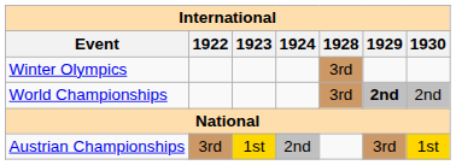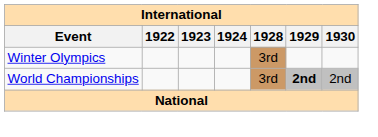 <table class="wikitable" style="text-align:center">
 <tr>
 <th style="background-color: #ffdead; " colspan=7 align=center>International</th>
 </tr>
 <tr>
 <th>Event</th>
 <th>1922</th>
 <th>1923</th>
 <th>1924</th>
 <th>1928</th>
 <th>1929</th>
 <th>1930</th>
 </tr>
 <tr>
 <td align=left><a href='#'>Winter Olympics</a></td>
 <td></td>
 <td></td>
 <td></td>
 <td bgcolor=cc9966>3rd</td>
 <td></td>
 <td></td>
 </tr>
 <tr>
 <td align=left><a href='#'>World Championships</a></td>
 <td></td>
 <td></td>
 <td></td>
 <td bgcolor=cc9966>3rd</td>
 <td bgcolor=silver><strong>2nd</strong></td>
 <td bgcolor=silver>2nd</td>
 </tr>
 <tr>
 <th style="background-color: #ffdead; " colspan=7 align=center>National</th>
 </tr>
-<tr>
-<td align=left><a href='#'>Austrian Championships</a></td>
-<td bgcolor=cc9966>3rd</td>
-<td bgcolor=gold>1st</td>
-<td bgcolor=silver>2nd</td>
-<td></td>
-<td bgcolor=cc9966>3rd</td>
-<td bgcolor=gold>1st</td>
-</tr>
 </table>
